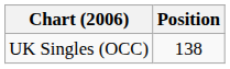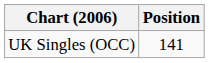 <table class="wikitable">
 <tr>
 <th>Chart (2006)</th>
 <th>Position</th>
 </tr>
 <tr>
 <td>UK Singles (OCC)</td>
-<td align="center">138</td>
+<td align="center">141</td>
 </tr>
 </table>
